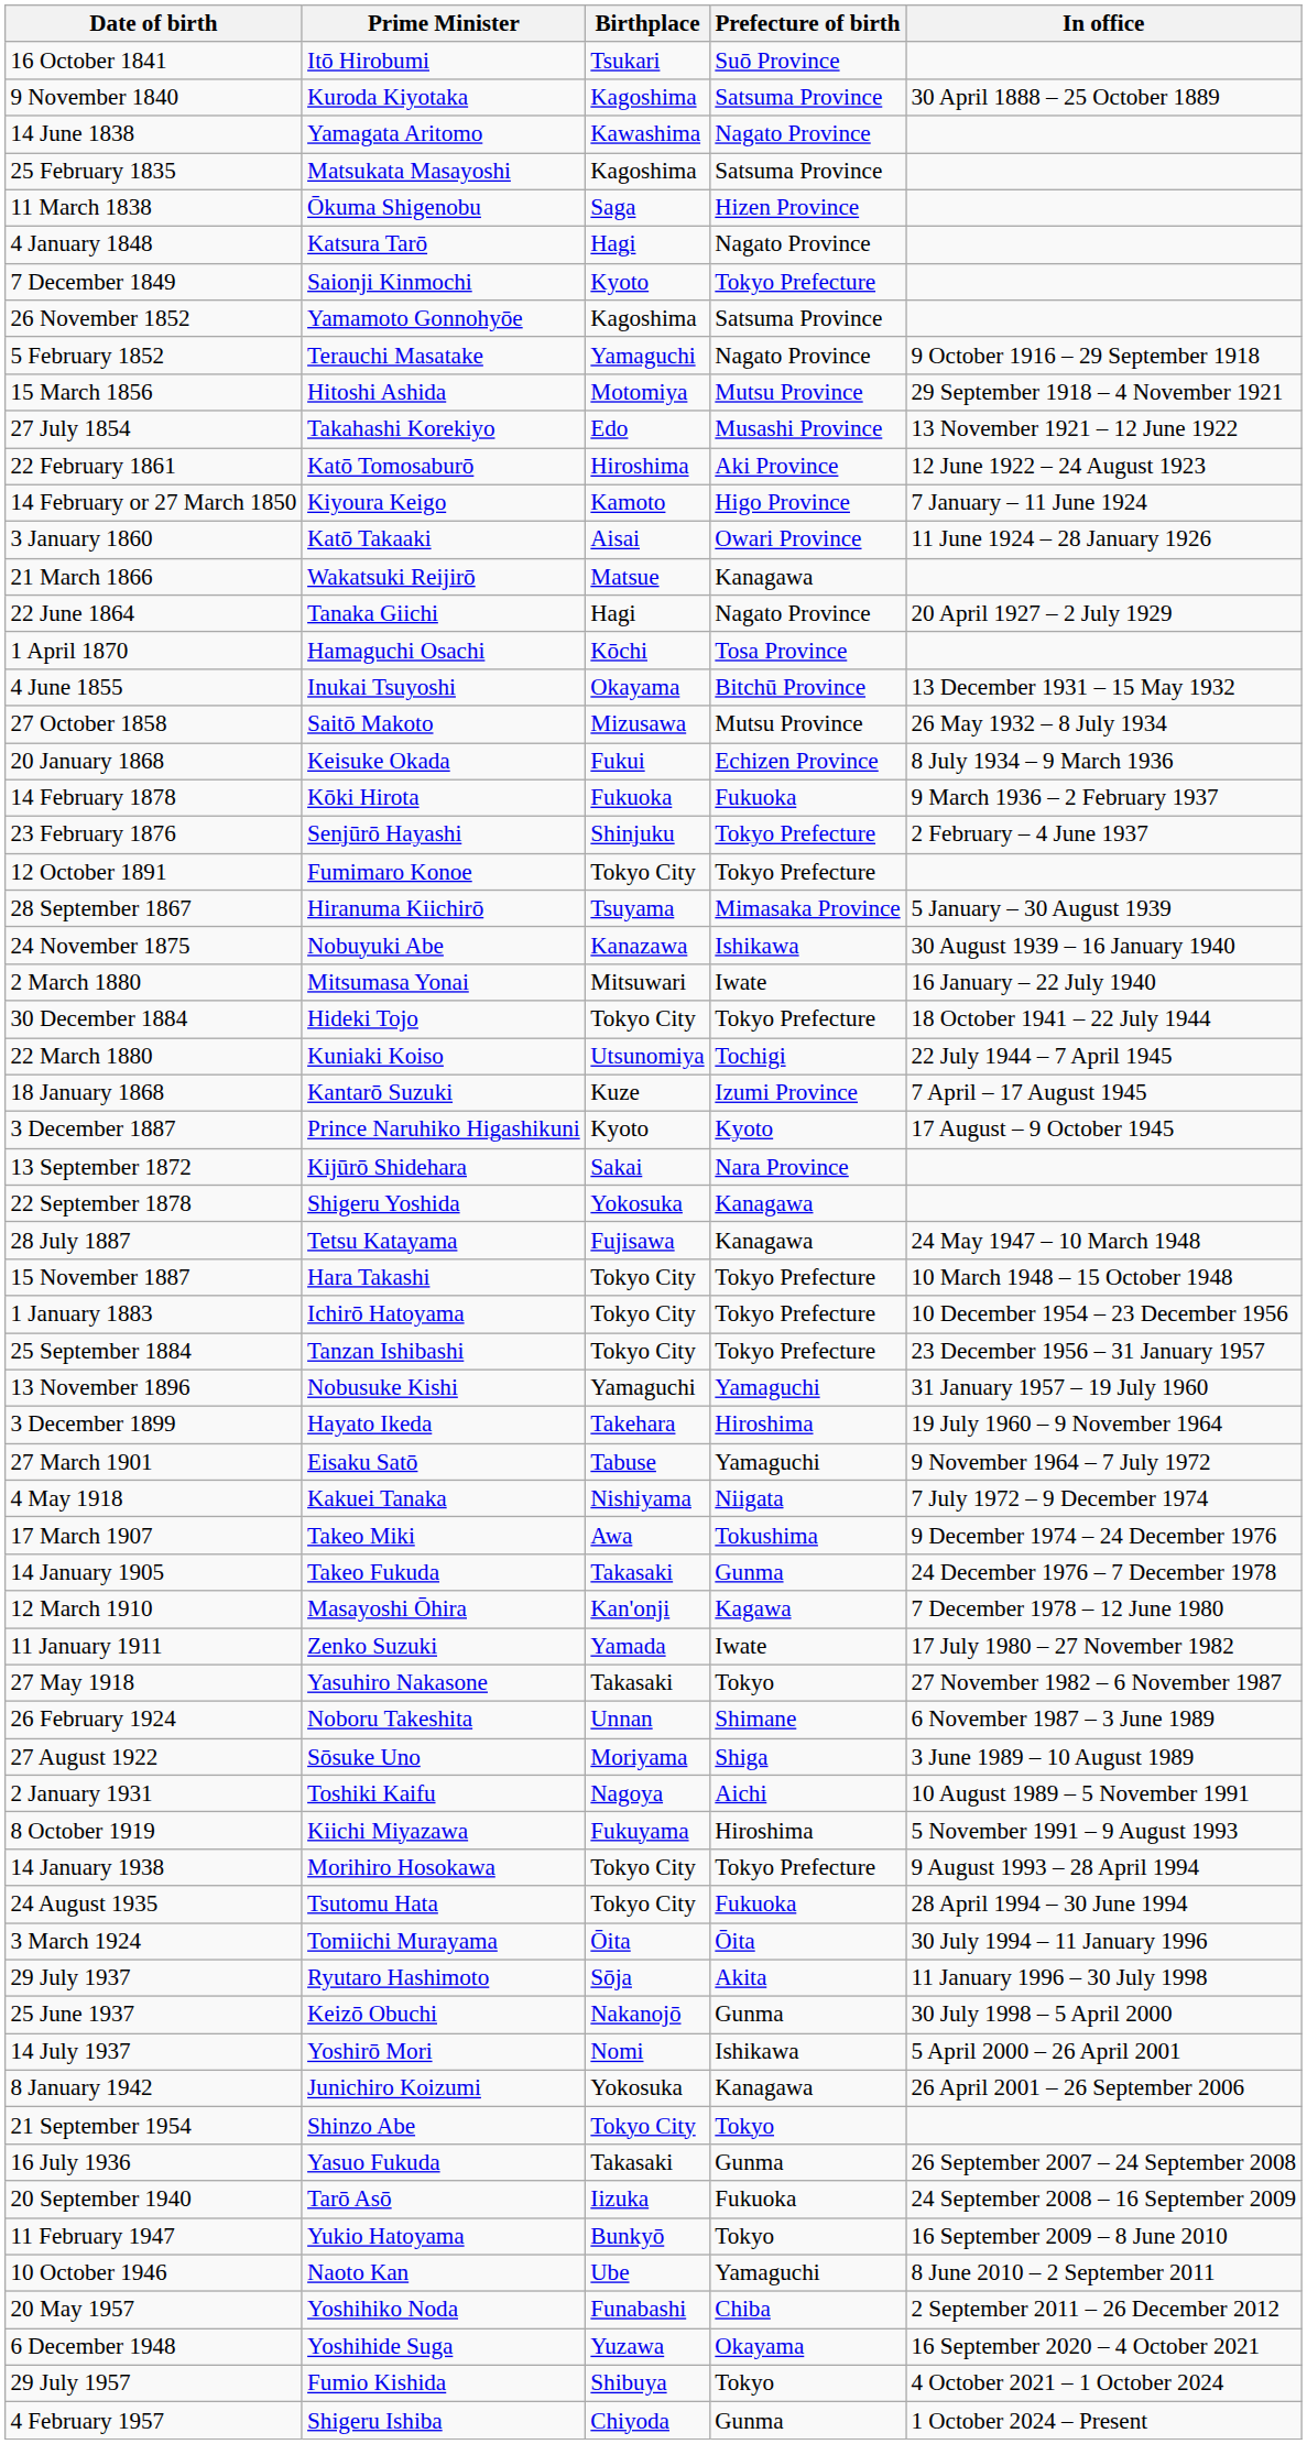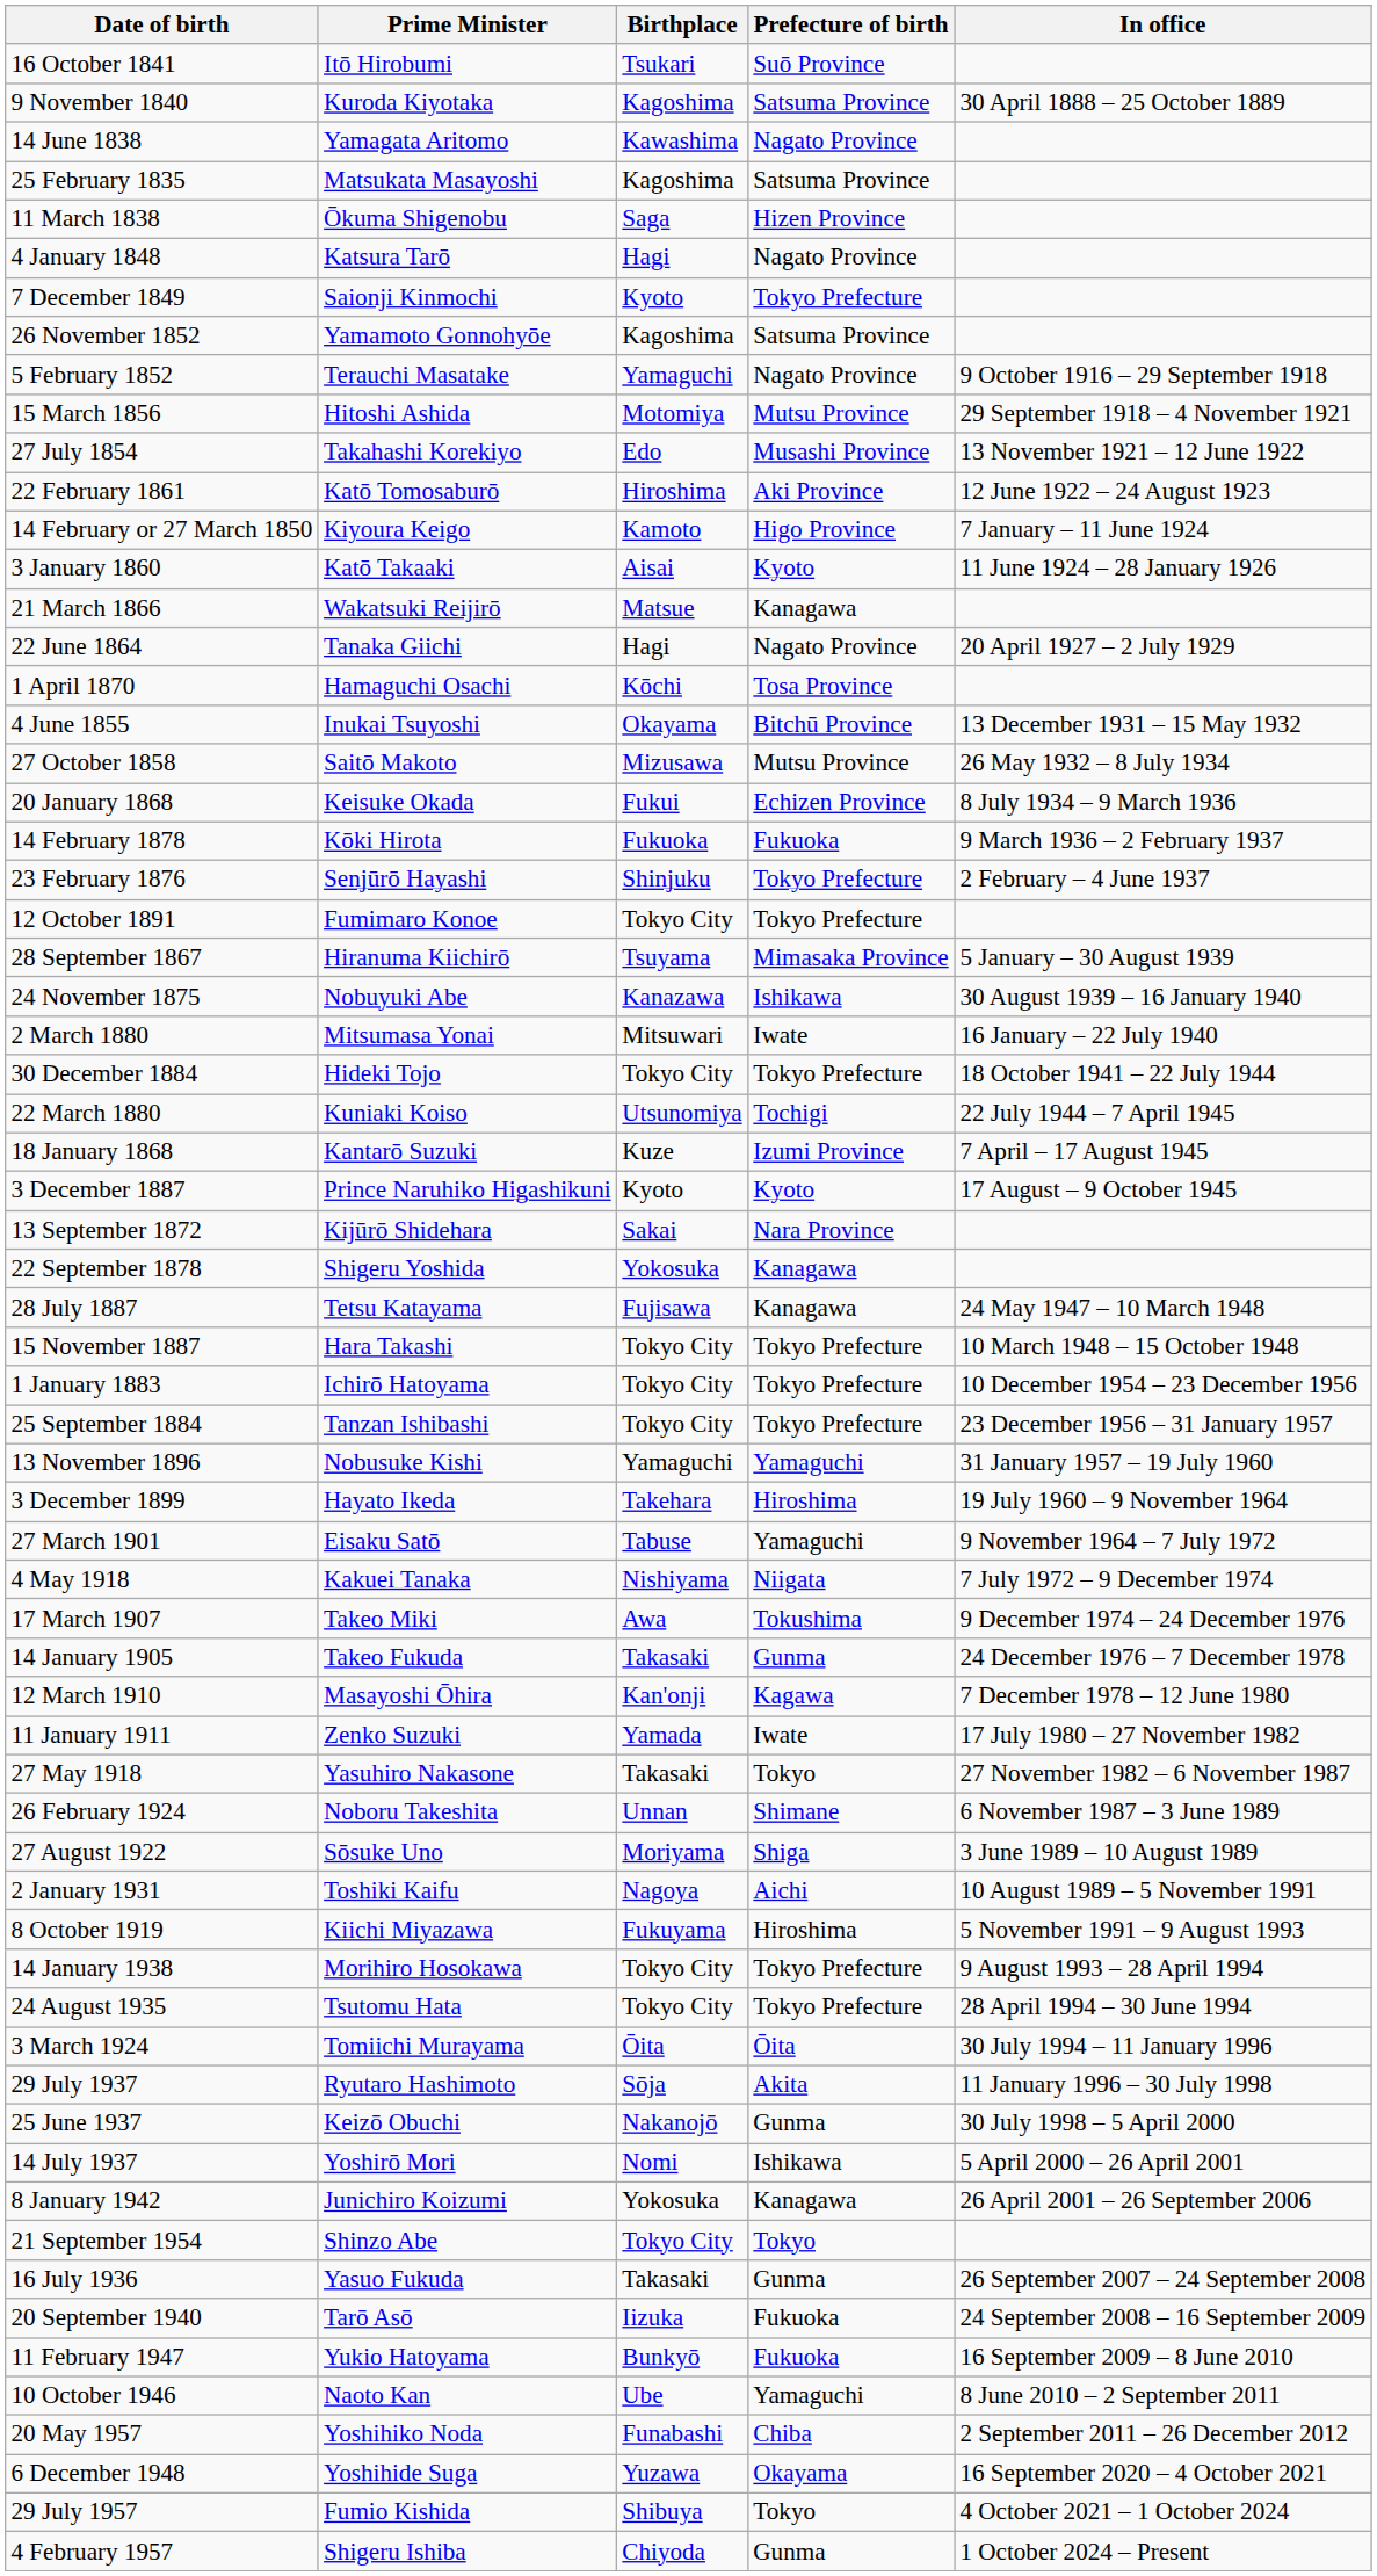 <table class="wikitable sortable">
 <tr>
 <th>Date of birth</th>
 <th>Prime Minister</th>
 <th>Birthplace</th>
 <th>Prefecture of birth</th>
 <th>In office</th>
 </tr>
 <tr>
 <td>16 October 1841</td>
 <td><a href='#'>Itō Hirobumi</a></td>
 <td><a href='#'>Tsukari</a></td>
 <td><a href='#'>Suō Province</a></td>
 <td></td>
 </tr>
 <tr>
 <td>9 November 1840</td>
 <td><a href='#'>Kuroda Kiyotaka</a></td>
 <td><a href='#'>Kagoshima</a></td>
 <td><a href='#'>Satsuma Province</a></td>
 <td>30 April 1888 – 25 October 1889</td>
 </tr>
 <tr>
 <td>14 June 1838</td>
 <td><a href='#'>Yamagata Aritomo</a></td>
 <td><a href='#'>Kawashima</a></td>
 <td><a href='#'>Nagato Province</a></td>
 <td></td>
 </tr>
 <tr>
 <td>25 February 1835</td>
 <td><a href='#'>Matsukata Masayoshi</a></td>
 <td>Kagoshima</td>
 <td>Satsuma Province</td>
 <td></td>
 </tr>
 <tr>
 <td>11 March 1838</td>
 <td><a href='#'>Ōkuma Shigenobu</a></td>
 <td><a href='#'>Saga</a></td>
 <td><a href='#'>Hizen Province</a></td>
 <td></td>
 </tr>
 <tr>
 <td>4 January 1848</td>
 <td><a href='#'>Katsura Tarō</a></td>
 <td><a href='#'>Hagi</a></td>
 <td>Nagato Province</td>
 <td></td>
 </tr>
 <tr>
 <td>7 December 1849</td>
 <td><a href='#'>Saionji Kinmochi</a></td>
 <td><a href='#'>Kyoto</a></td>
 <td><a href='#'>Tokyo Prefecture</a></td>
 <td></td>
 </tr>
 <tr>
 <td>26 November 1852</td>
 <td><a href='#'>Yamamoto Gonnohyōe</a></td>
 <td>Kagoshima</td>
 <td>Satsuma Province</td>
 <td></td>
 </tr>
 <tr>
 <td>5 February 1852</td>
 <td><a href='#'>Terauchi Masatake</a></td>
 <td><a href='#'>Yamaguchi</a></td>
 <td>Nagato Province</td>
 <td>9 October 1916 – 29 September 1918</td>
 </tr>
 <tr>
 <td>15 March 1856</td>
 <td><a href='#'>Hitoshi Ashida</a></td>
 <td><a href='#'>Motomiya</a></td>
 <td><a href='#'>Mutsu Province</a></td>
 <td>29 September 1918 – 4 November 1921</td>
 </tr>
 <tr>
 <td>27 July 1854</td>
 <td><a href='#'>Takahashi Korekiyo</a></td>
 <td><a href='#'>Edo</a></td>
 <td><a href='#'>Musashi Province</a></td>
 <td>13 November 1921 – 12 June 1922</td>
 </tr>
 <tr>
 <td>22 February 1861</td>
 <td><a href='#'>Katō Tomosaburō</a></td>
 <td><a href='#'>Hiroshima</a></td>
 <td><a href='#'>Aki Province</a></td>
 <td>12 June 1922 – 24 August 1923</td>
 </tr>
 <tr>
 <td>14 February or 27 March 1850</td>
 <td><a href='#'>Kiyoura Keigo</a></td>
 <td><a href='#'>Kamoto</a></td>
 <td><a href='#'>Higo Province</a></td>
 <td>7 January – 11 June 1924</td>
 </tr>
 <tr>
 <td>3 January 1860</td>
 <td><a href='#'>Katō Takaaki</a></td>
 <td><a href='#'>Aisai</a></td>
-<td><a href='#'>Owari Province</a></td>
+<td><a href='#'>Kyoto</a></td>
 <td>11 June 1924 – 28 January 1926</td>
 </tr>
 <tr>
 <td>21 March 1866</td>
 <td><a href='#'>Wakatsuki Reijirō</a></td>
 <td><a href='#'>Matsue</a></td>
 <td>Kanagawa</td>
 <td></td>
 </tr>
 <tr>
 <td>22 June 1864</td>
 <td><a href='#'>Tanaka Giichi</a></td>
 <td>Hagi</td>
 <td>Nagato Province</td>
 <td>20 April 1927 – 2 July 1929</td>
 </tr>
 <tr>
 <td>1 April 1870</td>
 <td><a href='#'>Hamaguchi Osachi</a></td>
 <td><a href='#'>Kōchi</a></td>
 <td><a href='#'>Tosa Province</a></td>
 <td></td>
 </tr>
 <tr>
 <td>4 June 1855</td>
 <td><a href='#'>Inukai Tsuyoshi</a></td>
 <td><a href='#'>Okayama</a></td>
 <td><a href='#'>Bitchū Province</a></td>
 <td>13 December 1931 – 15 May 1932</td>
 </tr>
 <tr>
 <td>27 October 1858</td>
 <td><a href='#'>Saitō Makoto</a></td>
 <td><a href='#'>Mizusawa</a></td>
 <td>Mutsu Province</td>
 <td>26 May 1932 – 8 July 1934</td>
 </tr>
 <tr>
 <td>20 January 1868</td>
 <td><a href='#'>Keisuke Okada</a></td>
 <td><a href='#'>Fukui</a></td>
 <td><a href='#'>Echizen Province</a></td>
 <td>8 July 1934 – 9 March 1936</td>
 </tr>
 <tr>
 <td>14 February 1878</td>
 <td><a href='#'>Kōki Hirota</a></td>
 <td><a href='#'>Fukuoka</a></td>
 <td><a href='#'>Fukuoka</a></td>
 <td>9 March 1936 – 2 February 1937</td>
 </tr>
 <tr>
 <td>23 February 1876</td>
 <td><a href='#'>Senjūrō Hayashi</a></td>
 <td><a href='#'>Shinjuku</a></td>
 <td><a href='#'>Tokyo Prefecture</a></td>
 <td>2 February – 4 June 1937</td>
 </tr>
 <tr>
 <td>12 October 1891</td>
 <td><a href='#'>Fumimaro Konoe</a></td>
 <td>Tokyo City</td>
 <td>Tokyo Prefecture</td>
 <td></td>
 </tr>
 <tr>
 <td>28 September 1867</td>
 <td><a href='#'>Hiranuma Kiichirō</a></td>
 <td><a href='#'>Tsuyama</a></td>
 <td><a href='#'>Mimasaka Province</a></td>
 <td>5 January – 30 August 1939</td>
 </tr>
 <tr>
 <td>24 November 1875</td>
 <td><a href='#'>Nobuyuki Abe</a></td>
 <td><a href='#'>Kanazawa</a></td>
 <td><a href='#'>Ishikawa</a></td>
 <td>30 August 1939 – 16 January 1940</td>
 </tr>
 <tr>
 <td>2 March 1880</td>
 <td><a href='#'>Mitsumasa Yonai</a></td>
 <td>Mitsuwari</td>
 <td>Iwate</td>
 <td>16 January – 22 July 1940</td>
 </tr>
 <tr>
 <td>30 December 1884</td>
 <td><a href='#'>Hideki Tojo</a></td>
 <td>Tokyo City</td>
 <td>Tokyo Prefecture</td>
 <td>18 October 1941 – 22 July 1944</td>
 </tr>
 <tr>
 <td>22 March 1880</td>
 <td><a href='#'>Kuniaki Koiso</a></td>
 <td><a href='#'>Utsunomiya</a></td>
 <td><a href='#'>Tochigi</a></td>
 <td>22 July 1944 – 7 April 1945</td>
 </tr>
 <tr>
 <td>18 January 1868</td>
 <td><a href='#'>Kantarō Suzuki</a></td>
 <td>Kuze</td>
 <td><a href='#'>Izumi Province</a></td>
 <td>7 April – 17 August 1945</td>
 </tr>
 <tr>
 <td>3 December 1887</td>
 <td><a href='#'>Prince Naruhiko Higashikuni</a></td>
 <td>Kyoto</td>
 <td><a href='#'>Kyoto</a></td>
 <td>17 August – 9 October 1945</td>
 </tr>
 <tr>
 <td>13 September 1872</td>
 <td><a href='#'>Kijūrō Shidehara</a></td>
 <td><a href='#'>Sakai</a></td>
 <td><a href='#'>Nara Province</a></td>
 <td></td>
 </tr>
 <tr>
 <td>22 September 1878</td>
 <td><a href='#'>Shigeru Yoshida</a></td>
 <td><a href='#'>Yokosuka</a></td>
 <td><a href='#'>Kanagawa</a></td>
 <td></td>
 </tr>
 <tr>
 <td>28 July 1887</td>
 <td><a href='#'>Tetsu Katayama</a></td>
 <td><a href='#'>Fujisawa</a></td>
 <td>Kanagawa</td>
 <td>24 May 1947 – 10 March 1948</td>
 </tr>
 <tr>
 <td>15 November 1887</td>
 <td><a href='#'>Hara Takashi</a></td>
 <td>Tokyo City</td>
 <td>Tokyo Prefecture</td>
 <td>10 March 1948 – 15 October 1948</td>
 </tr>
 <tr>
 <td>1 January 1883</td>
 <td><a href='#'>Ichirō Hatoyama</a></td>
 <td>Tokyo City</td>
 <td>Tokyo Prefecture</td>
 <td>10 December 1954 – 23 December 1956</td>
 </tr>
 <tr>
 <td>25 September 1884</td>
 <td><a href='#'>Tanzan Ishibashi</a></td>
 <td>Tokyo City</td>
 <td>Tokyo Prefecture</td>
 <td>23 December 1956 – 31 January 1957</td>
 </tr>
 <tr>
 <td>13 November 1896</td>
 <td><a href='#'>Nobusuke Kishi</a></td>
 <td>Yamaguchi</td>
 <td><a href='#'>Yamaguchi</a></td>
 <td>31 January 1957 – 19 July 1960</td>
 </tr>
 <tr>
 <td>3 December 1899</td>
 <td><a href='#'>Hayato Ikeda</a></td>
 <td><a href='#'>Takehara</a></td>
 <td><a href='#'>Hiroshima</a></td>
 <td>19 July 1960 – 9 November 1964</td>
 </tr>
 <tr>
 <td>27 March 1901</td>
 <td><a href='#'>Eisaku Satō</a></td>
 <td><a href='#'>Tabuse</a></td>
 <td>Yamaguchi</td>
 <td>9 November 1964 – 7 July 1972</td>
 </tr>
 <tr>
 <td>4 May 1918</td>
 <td><a href='#'>Kakuei Tanaka</a></td>
 <td><a href='#'>Nishiyama</a></td>
 <td><a href='#'>Niigata</a></td>
 <td>7 July 1972 – 9 December 1974</td>
 </tr>
 <tr>
 <td>17 March 1907</td>
 <td><a href='#'>Takeo Miki</a></td>
 <td><a href='#'>Awa</a></td>
 <td><a href='#'>Tokushima</a></td>
 <td>9 December 1974 – 24 December 1976</td>
 </tr>
 <tr>
 <td>14 January 1905</td>
 <td><a href='#'>Takeo Fukuda</a></td>
 <td><a href='#'>Takasaki</a></td>
 <td><a href='#'>Gunma</a></td>
 <td>24 December 1976 – 7 December 1978</td>
 </tr>
 <tr>
 <td>12 March 1910</td>
 <td><a href='#'>Masayoshi Ōhira</a></td>
 <td><a href='#'>Kan'onji</a></td>
 <td><a href='#'>Kagawa</a></td>
 <td>7 December 1978 – 12 June 1980</td>
 </tr>
 <tr>
 <td>11 January 1911</td>
 <td><a href='#'>Zenko Suzuki</a></td>
 <td><a href='#'>Yamada</a></td>
 <td>Iwate</td>
 <td>17 July 1980 – 27 November 1982</td>
 </tr>
 <tr>
 <td nowrap>27 May 1918</td>
 <td><a href='#'>Yasuhiro Nakasone</a></td>
 <td>Takasaki</td>
 <td>Tokyo</td>
 <td>27 November 1982 – 6 November 1987</td>
 </tr>
 <tr>
 <td>26 February 1924</td>
 <td><a href='#'>Noboru Takeshita</a></td>
 <td><a href='#'>Unnan</a></td>
 <td><a href='#'>Shimane</a></td>
 <td>6 November 1987 – 3 June 1989</td>
 </tr>
 <tr>
 <td>27 August 1922</td>
 <td><a href='#'>Sōsuke Uno</a></td>
 <td><a href='#'>Moriyama</a></td>
 <td><a href='#'>Shiga</a></td>
 <td>3 June 1989 – 10 August 1989</td>
 </tr>
 <tr>
 <td>2 January 1931</td>
 <td><a href='#'>Toshiki Kaifu</a></td>
 <td><a href='#'>Nagoya</a></td>
 <td><a href='#'>Aichi</a></td>
 <td>10 August 1989 – 5 November 1991</td>
 </tr>
 <tr>
 <td>8 October 1919</td>
 <td><a href='#'>Kiichi Miyazawa</a></td>
 <td><a href='#'>Fukuyama</a></td>
 <td>Hiroshima</td>
 <td>5 November 1991 – 9 August 1993</td>
 </tr>
 <tr>
 <td>14 January 1938</td>
 <td><a href='#'>Morihiro Hosokawa</a></td>
 <td>Tokyo City</td>
 <td>Tokyo Prefecture</td>
 <td>9 August 1993 – 28 April 1994</td>
 </tr>
 <tr>
 <td>24 August 1935</td>
 <td><a href='#'>Tsutomu Hata</a></td>
 <td>Tokyo City</td>
-<td><a href='#'>Fukuoka</a></td>
+<td>Tokyo Prefecture</td>
 <td>28 April 1994 – 30 June 1994</td>
 </tr>
 <tr>
 <td>3 March 1924</td>
 <td><a href='#'>Tomiichi Murayama</a></td>
 <td><a href='#'>Ōita</a></td>
 <td><a href='#'>Ōita</a></td>
 <td>30 July 1994 – 11 January 1996</td>
 </tr>
 <tr>
 <td>29 July 1937</td>
 <td><a href='#'>Ryutaro Hashimoto</a></td>
 <td><a href='#'>Sōja</a></td>
 <td><a href='#'>Akita</a></td>
 <td>11 January 1996 – 30 July 1998</td>
 </tr>
 <tr>
 <td>25 June 1937</td>
 <td><a href='#'>Keizō Obuchi</a></td>
 <td><a href='#'>Nakanojō</a></td>
 <td>Gunma</td>
 <td>30 July 1998 – 5 April 2000</td>
 </tr>
 <tr>
 <td>14 July 1937</td>
 <td><a href='#'>Yoshirō Mori</a></td>
 <td><a href='#'>Nomi</a></td>
 <td>Ishikawa</td>
 <td>5 April 2000 – 26 April 2001</td>
 </tr>
 <tr>
 <td>8 January 1942</td>
 <td><a href='#'>Junichiro Koizumi</a></td>
 <td>Yokosuka</td>
 <td>Kanagawa</td>
 <td>26 April 2001 – 26 September 2006</td>
 </tr>
 <tr>
 <td>21 September 1954</td>
 <td><a href='#'>Shinzo Abe</a></td>
 <td><a href='#'>Tokyo City</a></td>
 <td><a href='#'>Tokyo</a></td>
 <td></td>
 </tr>
 <tr>
 <td>16 July 1936</td>
 <td><a href='#'>Yasuo Fukuda</a></td>
 <td>Takasaki</td>
 <td>Gunma</td>
 <td>26 September 2007 – 24 September 2008</td>
 </tr>
 <tr>
 <td>20 September 1940</td>
 <td><a href='#'>Tarō Asō</a></td>
 <td><a href='#'>Iizuka</a></td>
 <td>Fukuoka</td>
 <td>24 September 2008 – 16 September 2009</td>
 </tr>
 <tr>
 <td>11 February 1947</td>
 <td><a href='#'>Yukio Hatoyama</a></td>
 <td><a href='#'>Bunkyō</a></td>
-<td>Tokyo</td>
+<td><a href='#'>Fukuoka</a></td>
 <td>16 September 2009 – 8 June 2010</td>
 </tr>
 <tr>
 <td>10 October 1946</td>
 <td><a href='#'>Naoto Kan</a></td>
 <td><a href='#'>Ube</a></td>
 <td>Yamaguchi</td>
 <td>8 June 2010 – 2 September 2011</td>
 </tr>
 <tr>
 <td>20 May 1957</td>
 <td><a href='#'>Yoshihiko Noda</a></td>
 <td><a href='#'>Funabashi</a></td>
 <td><a href='#'>Chiba</a></td>
 <td>2 September 2011 – 26 December 2012</td>
 </tr>
 <tr>
 <td>6 December 1948</td>
 <td><a href='#'>Yoshihide Suga</a></td>
 <td><a href='#'>Yuzawa</a></td>
 <td><a href='#'>Okayama</a></td>
 <td>16 September 2020 – 4 October 2021</td>
 </tr>
 <tr>
 <td>29 July 1957</td>
 <td><a href='#'>Fumio Kishida</a></td>
 <td><a href='#'>Shibuya</a></td>
 <td>Tokyo</td>
 <td>4 October 2021 – 1 October 2024</td>
 </tr>
 <tr>
 <td>4 February 1957</td>
 <td><a href='#'>Shigeru Ishiba</a></td>
 <td><a href='#'>Chiyoda</a></td>
 <td>Gunma</td>
 <td>1 October 2024 – Present</td>
 </tr>
 </table>
